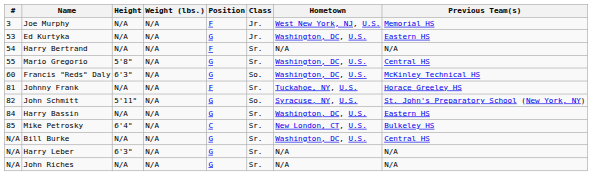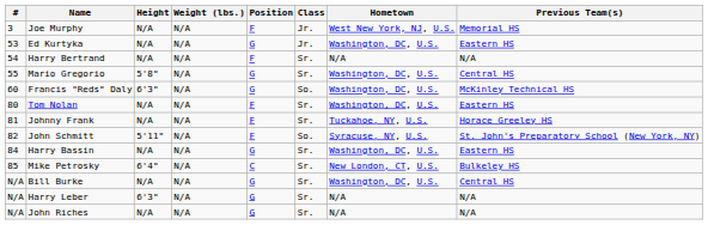 <table class="wikitable" style="font-size: 90%">
 <tr>
 <th>#</th>
 <th>Name</th>
 <th>Height</th>
 <th>Weight (lbs.)</th>
 <th>Position</th>
 <th>Class</th>
 <th>Hometown</th>
 <th>Previous Team(s)</th>
 </tr>
 <tr>
 <td>3</td>
 <td>Joe Murphy</td>
 <td>N/A</td>
 <td>N/A</td>
 <td><a href='#'>F</a></td>
 <td>Jr.</td>
 <td><a href='#'>West New York, NJ</a>, <a href='#'>U.S.</a></td>
 <td><a href='#'>Memorial HS</a></td>
 </tr>
 <tr>
 <td>53</td>
 <td>Ed Kurtyka</td>
 <td>N/A</td>
 <td>N/A</td>
 <td><a href='#'>G</a></td>
 <td>Jr.</td>
 <td><a href='#'>Washington, DC</a>, <a href='#'>U.S.</a></td>
 <td><a href='#'>Eastern HS</a></td>
 </tr>
 <tr>
 <td>54</td>
 <td>Harry Bertrand</td>
 <td>N/A</td>
 <td>N/A</td>
 <td><a href='#'>F</a></td>
 <td>Sr.</td>
 <td>N/A</td>
 <td>N/A</td>
 </tr>
 <tr>
 <td>55</td>
 <td>Mario Gregorio</td>
 <td>5'8"</td>
 <td>N/A</td>
 <td><a href='#'>G</a></td>
 <td>Sr.</td>
 <td><a href='#'>Washington, DC</a>, <a href='#'>U.S.</a></td>
 <td><a href='#'>Central HS</a></td>
 </tr>
 <tr>
 <td>60</td>
 <td>Francis "Reds" Daly</td>
 <td>6'3"</td>
 <td>N/A</td>
 <td><a href='#'>G</a></td>
 <td>So.</td>
 <td><a href='#'>Washington, DC</a>, <a href='#'>U.S.</a></td>
 <td><a href='#'>McKinley Technical HS</a></td>
 </tr>
 <tr>
+<td>80</td>
+<td><a href='#'>Tom Nolan</a></td>
+<td>N/A</td>
+<td>N/A</td>
+<td><a href='#'>F</a></td>
+<td>Sr.</td>
+<td><a href='#'>Washington, DC</a>, <a href='#'>U.S.</a></td>
+<td><a href='#'>Eastern HS</a></td>
+</tr>
+<tr>
 <td>81</td>
 <td>Johnny Frank</td>
 <td>N/A</td>
 <td>N/A</td>
 <td><a href='#'>F</a></td>
 <td>Sr.</td>
 <td><a href='#'>Tuckahoe, NY</a>, <a href='#'>U.S.</a></td>
 <td><a href='#'>Horace Greeley HS</a></td>
 </tr>
 <tr>
 <td>82</td>
 <td>John Schmitt</td>
 <td>5'11"</td>
 <td>N/A</td>
-<td><a href='#'>G</a></td>
+<td><a href='#'>F</a></td>
 <td>So.</td>
 <td><a href='#'>Syracuse, NY</a>, <a href='#'>U.S.</a></td>
 <td><a href='#'>St. John's Preparatory School</a> (<a href='#'>New York, NY</a>)</td>
 </tr>
 <tr>
 <td>84</td>
 <td>Harry Bassin</td>
 <td>N/A</td>
 <td>N/A</td>
 <td><a href='#'>G</a></td>
 <td>Sr.</td>
 <td><a href='#'>Washington, DC</a>, <a href='#'>U.S.</a></td>
 <td><a href='#'>Eastern HS</a></td>
 </tr>
 <tr>
 <td>85</td>
 <td>Mike Petrosky</td>
 <td>6'4"</td>
 <td>N/A</td>
 <td><a href='#'>C</a></td>
 <td>Sr.</td>
 <td><a href='#'>New London, CT</a>, <a href='#'>U.S.</a></td>
 <td><a href='#'>Bulkeley HS</a></td>
 </tr>
 <tr>
 <td>N/A</td>
 <td>Bill Burke</td>
 <td>N/A</td>
 <td>N/A</td>
 <td><a href='#'>G</a></td>
 <td>Sr.</td>
 <td><a href='#'>Washington, DC</a>, <a href='#'>U.S.</a></td>
 <td><a href='#'>Central HS</a></td>
 </tr>
 <tr>
 <td>N/A</td>
 <td>Harry Leber</td>
 <td>6'3"</td>
 <td>N/A</td>
 <td><a href='#'>G</a></td>
 <td>Sr.</td>
 <td>N/A</td>
 <td>N/A</td>
 </tr>
 <tr>
 <td>N/A</td>
 <td>John Riches</td>
 <td>N/A</td>
 <td>N/A</td>
 <td><a href='#'>G</a></td>
 <td>Sr.</td>
 <td>N/A</td>
 <td>N/A</td>
 </tr>
 </table>
